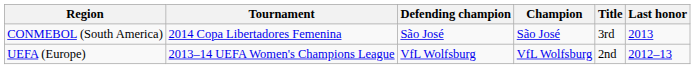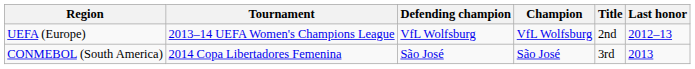 <table class="wikitable">
 <tr>
 <th>Region</th>
 <th>Tournament</th>
 <th>Defending champion</th>
 <th>Champion</th>
 <th data-sort-type="number">Title</th>
 <th>Last honor</th>
 </tr>
 <tr>
+<td><a href='#'>UEFA</a> (Europe)</td>
+<td><a href='#'>2013–14 UEFA Women's Champions League</a></td>
+<td> <a href='#'>VfL Wolfsburg</a></td>
+<td> <a href='#'>VfL Wolfsburg</a></td>
+<td>2nd</td>
+<td><a href='#'>2012–13</a></td>
+</tr>
+<tr>
 <td><a href='#'>CONMEBOL</a> (South America)</td>
 <td><a href='#'>2014 Copa Libertadores Femenina</a></td>
 <td> <a href='#'>São José</a></td>
 <td> <a href='#'>São José</a></td>
 <td>3rd</td>
 <td><a href='#'>2013</a></td>
 </tr>
-<tr>
-<td><a href='#'>UEFA</a> (Europe)</td>
-<td><a href='#'>2013–14 UEFA Women's Champions League</a></td>
-<td> <a href='#'>VfL Wolfsburg</a></td>
-<td> <a href='#'>VfL Wolfsburg</a></td>
-<td>2nd</td>
-<td><a href='#'>2012–13</a></td>
-</tr>
 </table>
